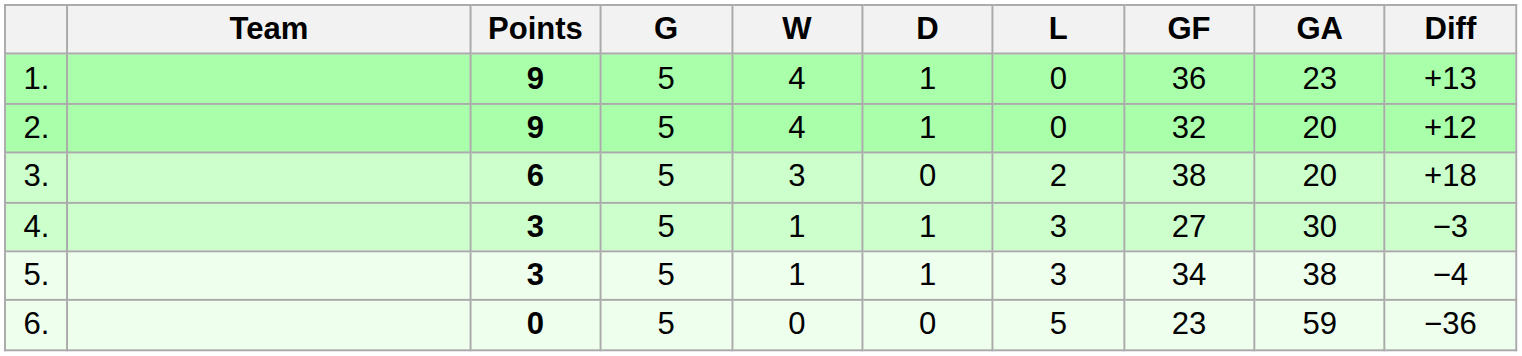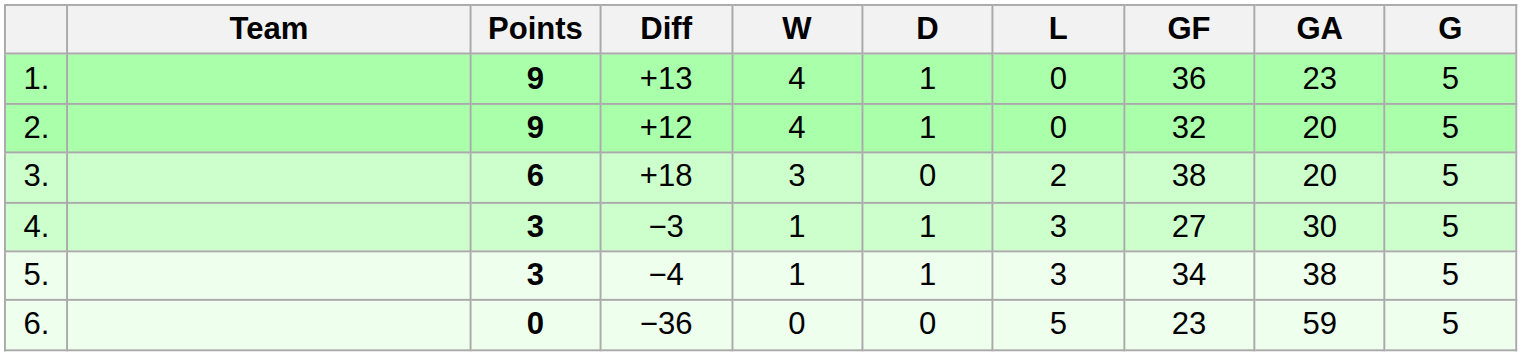 <table class=wikitable style="text-align:center">
 <tr bgcolor="#DCDCDC">
 <th width="25"></th>
 <th width="200">Team</th>
 <th width="60">Points</th>
-<th width="60">G</th>
+<th width="60">Diff</th>
 <th width="60">W</th>
 <th width="60">D</th>
 <th width="60">L</th>
 <th width="60">GF</th>
 <th width="60">GA</th>
-<th width="60">Diff</th>
+<th width="60">G</th>
 </tr>
 <tr bgcolor=#AAFFAA>
 <td>1.</td>
 <td align=left></td>
 <td><strong>9</strong></td>
-<td>5</td>
+<td>+13</td>
 <td>4</td>
 <td>1</td>
 <td>0</td>
 <td>36</td>
 <td>23</td>
-<td>+13</td>
+<td>5</td>
 </tr>
 <tr bgcolor=#AAFFAA>
 <td>2.</td>
 <td align=left></td>
 <td><strong>9</strong></td>
-<td>5</td>
+<td>+12</td>
 <td>4</td>
 <td>1</td>
 <td>0</td>
 <td>32</td>
 <td>20</td>
-<td>+12</td>
+<td>5</td>
 </tr>
 <tr bgcolor=#CCFFCC>
 <td>3.</td>
 <td align=left></td>
 <td><strong>6</strong></td>
-<td>5</td>
+<td>+18</td>
 <td>3</td>
 <td>0</td>
 <td>2</td>
 <td>38</td>
 <td>20</td>
-<td>+18</td>
+<td>5</td>
 </tr>
 <tr bgcolor=#CCFFCC>
 <td>4.</td>
 <td align=left></td>
 <td><strong>3</strong></td>
-<td>5</td>
+<td>−3</td>
 <td>1</td>
 <td>1</td>
 <td>3</td>
 <td>27</td>
 <td>30</td>
-<td>−3</td>
+<td>5</td>
 </tr>
 <tr bgcolor=#EEFFEE>
 <td>5.</td>
 <td align=left></td>
 <td><strong>3</strong></td>
-<td>5</td>
+<td>−4</td>
 <td>1</td>
 <td>1</td>
 <td>3</td>
 <td>34</td>
 <td>38</td>
-<td>−4</td>
+<td>5</td>
 </tr>
 <tr bgcolor=#EEFFEE>
 <td>6.</td>
 <td align=left></td>
 <td><strong>0</strong></td>
-<td>5</td>
+<td>−36</td>
 <td>0</td>
 <td>0</td>
 <td>5</td>
 <td>23</td>
 <td>59</td>
-<td>−36</td>
+<td>5</td>
 </tr>
 </table>
